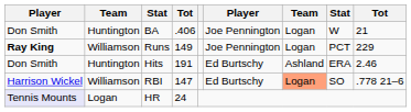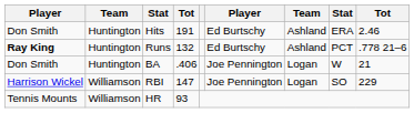 <table class="wikitable">
 <tr>
 <th>Player</th>
 <th>Team</th>
 <th>Stat</th>
 <th>Tot</th>
 <th></th>
 <th>Player</th>
 <th>Team</th>
 <th>Stat</th>
 <th>Tot</th>
 </tr>
 <tr>
 <td>Don Smith</td>
 <td>Huntington</td>
+<td>Hits</td>
+<td>191</td>
+<td></td>
+<td>Ed Burtschy</td>
+<td>Ashland</td>
+<td>ERA</td>
+<td>2.46</td>
+</tr>
+<tr>
+<td><strong>Ray King</strong></td>
+<td>Huntington</td>
+<td>Runs</td>
+<td>132</td>
+<td></td>
+<td>Ed Burtschy</td>
+<td>Ashland</td>
+<td>PCT</td>
+<td>.778 21–6</td>
+</tr>
+<tr>
+<td>Don Smith</td>
+<td>Huntington</td>
 <td>BA</td>
 <td>.406</td>
 <td></td>
 <td>Joe Pennington</td>
 <td>Logan</td>
 <td>W</td>
 <td>21</td>
 </tr>
 <tr>
-<td><strong>Ray King</strong></td>
-<td>Williamson</td>
-<td>Runs</td>
-<td>149</td>
-<td></td>
-<td>Joe Pennington</td>
-<td>Logan</td>
-<td>PCT</td>
-<td>229</td>
-</tr>
-<tr>
-<td>Don Smith</td>
-<td>Huntington</td>
-<td>Hits</td>
-<td>191</td>
-<td></td>
-<td>Ed Burtschy</td>
-<td>Ashland</td>
-<td>ERA</td>
-<td>2.46</td>
-</tr>
-<tr>
 <td><a href='#'>Harrison Wickel</a></td>
 <td>Williamson</td>
 <td>RBI</td>
 <td>147</td>
 <td></td>
-<td>Ed Burtschy</td>
-<td style="background: lightsalmon;">Logan</td>
+<td>Joe Pennington</td>
+<td>Logan</td>
 <td>SO</td>
-<td>.778 21–6</td>
+<td>229</td>
 </tr>
 <tr>
-<td style="background: lavender;">Tennis Mounts</td>
-<td>Logan</td>
+<td>Tennis Mounts</td>
+<td>Williamson</td>
 <td>HR</td>
-<td>24</td>
+<td>93</td>
 </tr>
 </table>
